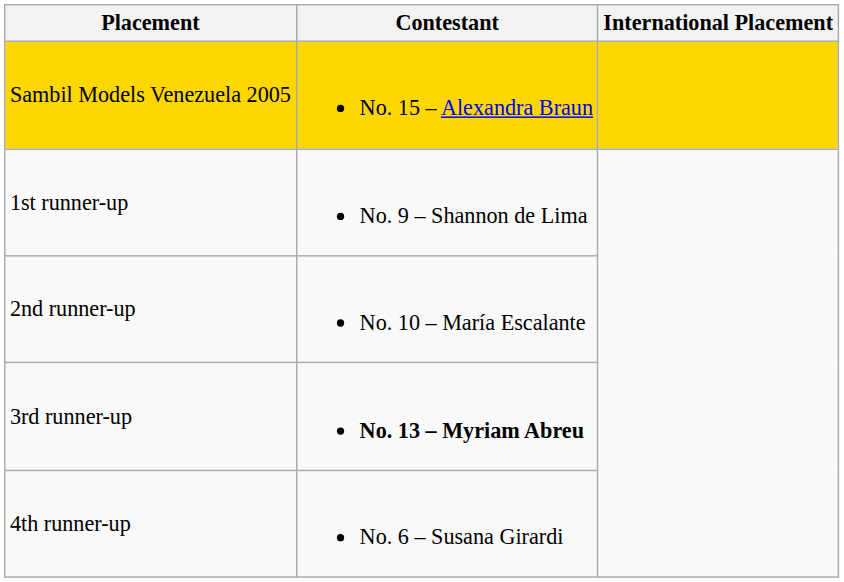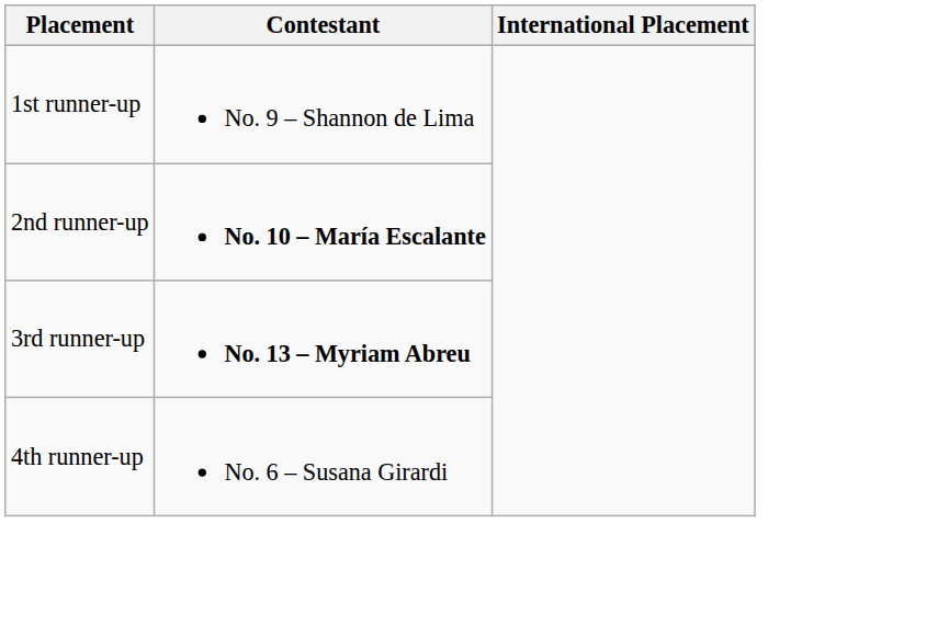 <table class="wikitable sortable" style="font-size: 95%;">
 <tr>
 <th>Placement</th>
 <th>Contestant</th>
 <th>International Placement</th>
-</tr>
-<tr style="background:gold;">
-<td>Sambil Models Venezuela 2005<br></td>
-<td><br><ul><li>No. 15 – <a href='#'>Alexandra Braun</a></li></ul></td>
-<td></td>
 </tr>
 <tr>
 <td>1st runner-up</td>
 <td><br><ul><li>No. 9 – Shannon de Lima</li></ul></td>
 <td rowspan="4"></td>
 </tr>
 <tr>
 <td>2nd runner-up</td>
-<td><br><ul><li>No. 10 – María Escalante</li></ul></td>
+<td><strong><br><ul><li>No. 10 – María Escalante</li></ul></strong></td>
 </tr>
 <tr>
 <td>3rd runner-up</td>
 <td><strong><br><ul><li>No. 13 – Myriam Abreu</li></ul></strong></td>
 </tr>
 <tr>
 <td>4th runner-up</td>
 <td><br><ul><li>No. 6 – Susana Girardi</li></ul></td>
 </tr>
 </table>
